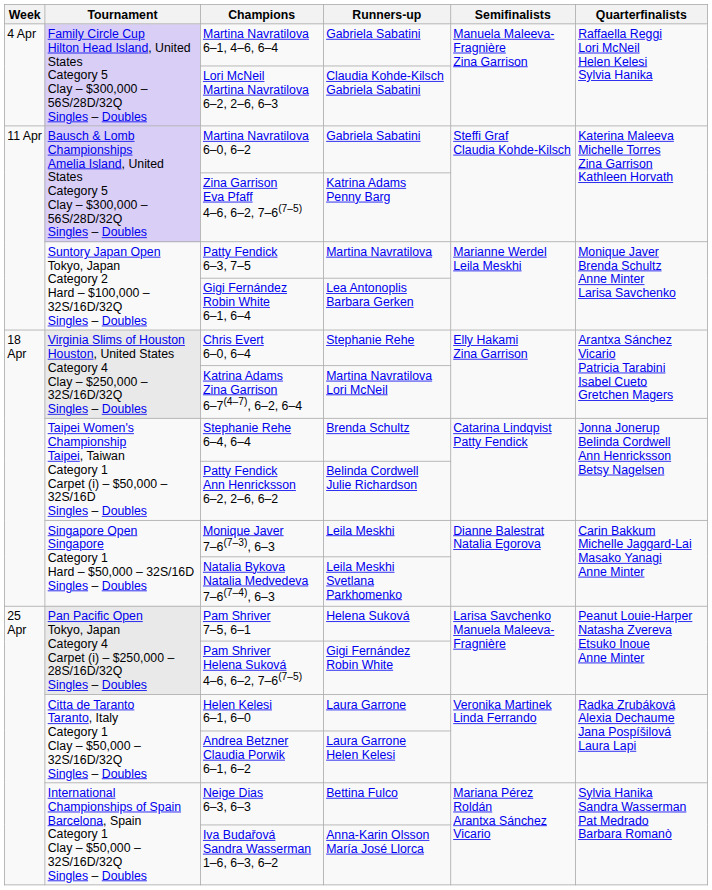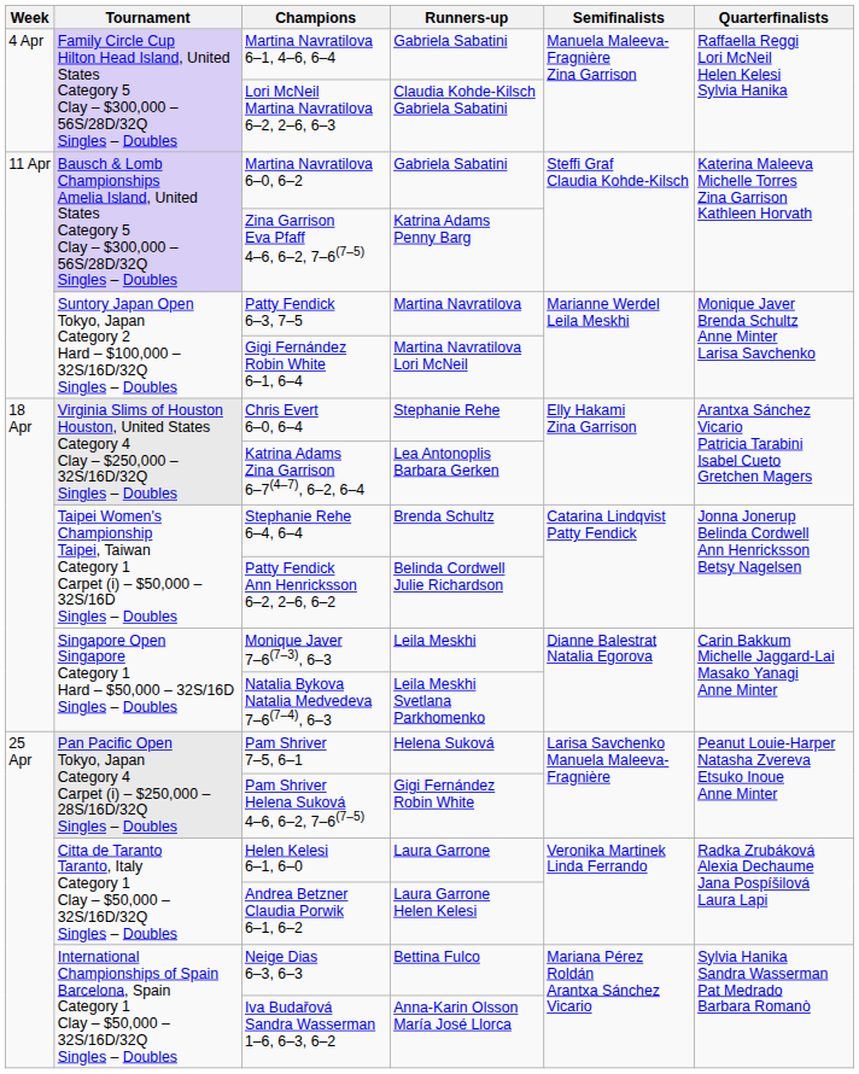 <table class=wikitable style=font-size:95%>
 <tr>
 <th style="width:46px;">Week</th>
 <th style="width:256px;">Tournament</th>
 <th style="width:200px;">Champions</th>
 <th style="width:200px;">Runners-up</th>
 <th style="width:195px;">Semifinalists</th>
 <th style="width:195px;">Quarterfinalists</th>
 </tr>
 <tr valign="top">
 <td rowspan=2>4 Apr</td>
 <td rowspan=2 style="background:#d8cef6;"><a href='#'>Family Circle Cup</a><br><a href='#'>Hilton Head Island</a>, United States<br>Category 5 <br>Clay – $300,000 – 56S/28D/32Q <br><a href='#'>Singles</a> – <a href='#'>Doubles</a></td>
 <td> <a href='#'>Martina Navratilova</a><br>6–1, 4–6, 6–4</td>
 <td> <a href='#'>Gabriela Sabatini</a></td>
 <td rowspan=2> <a href='#'>Manuela Maleeva-Fragnière</a><br> <a href='#'>Zina Garrison</a></td>
 <td rowspan=2> <a href='#'>Raffaella Reggi</a><br> <a href='#'>Lori McNeil</a><br>  <a href='#'>Helen Kelesi</a><br> <a href='#'>Sylvia Hanika</a></td>
 </tr>
 <tr valign="top">
 <td> <a href='#'>Lori McNeil</a><br> <a href='#'>Martina Navratilova</a><br> 6–2, 2–6, 6–3</td>
 <td> <a href='#'>Claudia Kohde-Kilsch</a><br> <a href='#'>Gabriela Sabatini</a></td>
 </tr>
 <tr valign="top">
 <td rowspan=4>11 Apr</td>
 <td rowspan=2 style="background:#d8cef6;"><a href='#'>Bausch & Lomb Championships</a><br><a href='#'>Amelia Island</a>, United States<br>Category 5 <br>Clay – $300,000 – 56S/28D/32Q <br><a href='#'>Singles</a> – <a href='#'>Doubles</a></td>
 <td> <a href='#'>Martina Navratilova</a><br>6–0, 6–2</td>
 <td> <a href='#'>Gabriela Sabatini</a></td>
 <td rowspan=2> <a href='#'>Steffi Graf</a><br> <a href='#'>Claudia Kohde-Kilsch</a></td>
 <td rowspan=2> <a href='#'>Katerina Maleeva</a><br> <a href='#'>Michelle Torres</a><br>  <a href='#'>Zina Garrison</a><br> <a href='#'>Kathleen Horvath</a></td>
 </tr>
 <tr valign="top">
 <td> <a href='#'>Zina Garrison</a><br> <a href='#'>Eva Pfaff</a><br> 4–6, 6–2, 7–6<sup>(7–5)</sup></td>
 <td> <a href='#'>Katrina Adams</a><br> <a href='#'>Penny Barg</a></td>
 </tr>
 <tr valign="top">
 <td rowspan=2><a href='#'>Suntory Japan Open</a><br>Tokyo, Japan<br>Category 2 <br>Hard – $100,000 – 32S/16D/32Q <br><a href='#'>Singles</a> – <a href='#'>Doubles</a></td>
 <td> <a href='#'>Patty Fendick</a><br>6–3, 7–5</td>
 <td> <a href='#'>Martina Navratilova</a></td>
 <td rowspan=2> <a href='#'>Marianne Werdel</a> <br> <a href='#'>Leila Meskhi</a></td>
 <td rowspan=2> <a href='#'>Monique Javer</a>  <br> <a href='#'>Brenda Schultz</a><br> <a href='#'>Anne Minter</a><br> <a href='#'>Larisa Savchenko</a></td>
 </tr>
 <tr valign="top">
 <td> <a href='#'>Gigi Fernández</a><br> <a href='#'>Robin White</a><br>6–1, 6–4</td>
-<td> <a href='#'>Lea Antonoplis</a><br> <a href='#'>Barbara Gerken</a></td>
+<td> <a href='#'>Martina Navratilova</a><br> <a href='#'>Lori McNeil</a></td>
 </tr>
 <tr valign="top">
 <td rowspan=6>18 Apr</td>
 <td rowspan=2 style="background:#E9E9E9;"><a href='#'>Virginia Slims of Houston</a><br><a href='#'>Houston</a>, United States<br>Category 4 <br>Clay – $250,000 – 32S/16D/32Q <br><a href='#'>Singles</a> – <a href='#'>Doubles</a></td>
 <td> <a href='#'>Chris Evert</a><br>6–0, 6–4</td>
 <td> <a href='#'>Stephanie Rehe</a></td>
 <td rowspan=2> <a href='#'>Elly Hakami</a><br> <a href='#'>Zina Garrison</a></td>
 <td rowspan=2> <a href='#'>Arantxa Sánchez Vicario</a><br> <a href='#'>Patricia Tarabini</a><br> <a href='#'>Isabel Cueto</a><br> <a href='#'>Gretchen Magers</a></td>
 </tr>
 <tr valign="top">
 <td> <a href='#'>Katrina Adams</a><br> <a href='#'>Zina Garrison</a><br>6–7<sup>(4–7)</sup>, 6–2, 6–4</td>
-<td> <a href='#'>Martina Navratilova</a><br> <a href='#'>Lori McNeil</a></td>
+<td> <a href='#'>Lea Antonoplis</a><br> <a href='#'>Barbara Gerken</a></td>
 </tr>
 <tr valign="top">
 <td rowspan=2><a href='#'>Taipei Women's Championship</a><br><a href='#'>Taipei</a>, Taiwan<br>Category 1 <br>Carpet (i) – $50,000 – 32S/16D <br><a href='#'>Singles</a> – <a href='#'>Doubles</a></td>
 <td> <a href='#'>Stephanie Rehe</a><br>6–4, 6–4</td>
 <td> <a href='#'>Brenda Schultz</a></td>
 <td rowspan=2> <a href='#'>Catarina Lindqvist</a> <br> <a href='#'>Patty Fendick</a></td>
 <td rowspan=2> <a href='#'>Jonna Jonerup</a> <br> <a href='#'>Belinda Cordwell</a><br> <a href='#'>Ann Henricksson</a><br> <a href='#'>Betsy Nagelsen</a></td>
 </tr>
 <tr valign="top">
 <td> <a href='#'>Patty Fendick</a><br> <a href='#'>Ann Henricksson</a><br>6–2, 2–6, 6–2</td>
 <td> <a href='#'>Belinda Cordwell</a><br> <a href='#'>Julie Richardson</a></td>
 </tr>
 <tr valign="top">
 <td rowspan=2><a href='#'>Singapore Open</a><br> <a href='#'>Singapore</a> <br>Category 1 <br>Hard – $50,000 – 32S/16D <br><a href='#'>Singles</a> – <a href='#'>Doubles</a></td>
 <td> <a href='#'>Monique Javer</a><br> 7–6<sup>(7–3)</sup>, 6–3</td>
 <td> <a href='#'>Leila Meskhi</a></td>
 <td rowspan=2> <a href='#'>Dianne Balestrat</a><br> <a href='#'>Natalia Egorova</a></td>
 <td rowspan=2> <a href='#'>Carin Bakkum</a><br> <a href='#'>Michelle Jaggard-Lai</a><br> <a href='#'>Masako Yanagi</a><br> <a href='#'>Anne Minter</a></td>
 </tr>
 <tr valign="top">
 <td> <a href='#'>Natalia Bykova</a><br> <a href='#'>Natalia Medvedeva</a> <br>7–6<sup>(7–4)</sup>, 6–3</td>
 <td> <a href='#'>Leila Meskhi</a><br> <a href='#'>Svetlana Parkhomenko</a></td>
 </tr>
 <tr valign=top>
 <td rowspan=6>25 Apr</td>
 <td rowspan=2 style="background:#E9E9E9;"><a href='#'>Pan Pacific Open</a><br>Tokyo, Japan <br>Category 4 <br>Carpet (i) – $250,000 – 28S/16D/32Q <br><a href='#'>Singles</a> – <a href='#'>Doubles</a></td>
 <td> <a href='#'>Pam Shriver</a><br>7–5, 6–1</td>
 <td> <a href='#'>Helena Suková</a></td>
 <td rowspan=2> <a href='#'>Larisa Savchenko</a><br> <a href='#'>Manuela Maleeva-Fragnière</a></td>
 <td rowspan=2> <a href='#'>Peanut Louie-Harper</a><br> <a href='#'>Natasha Zvereva</a><br> <a href='#'>Etsuko Inoue</a><br> <a href='#'>Anne Minter</a></td>
 </tr>
 <tr valign="top">
 <td> <a href='#'>Pam Shriver</a><br> <a href='#'>Helena Suková</a> <br>4–6, 6–2, 7–6<sup>(7–5)</sup></td>
 <td> <a href='#'>Gigi Fernández</a><br> <a href='#'>Robin White</a></td>
 </tr>
 <tr valign="top">
 <td rowspan=2><a href='#'>Citta de Taranto</a><br><a href='#'>Taranto</a>, Italy <br>Category 1 <br>Clay – $50,000 – 32S/16D/32Q <br><a href='#'>Singles</a> – <a href='#'>Doubles</a></td>
 <td> <a href='#'>Helen Kelesi</a><br> 6–1, 6–0</td>
 <td> <a href='#'>Laura Garrone</a></td>
 <td rowspan=2> <a href='#'>Veronika Martinek</a><br> <a href='#'>Linda Ferrando</a></td>
 <td rowspan=2> <a href='#'>Radka Zrubáková</a><br> <a href='#'>Alexia Dechaume</a> <br> <a href='#'>Jana Pospíšilová</a><br> <a href='#'>Laura Lapi</a></td>
 </tr>
 <tr valign="top">
 <td> <a href='#'>Andrea Betzner</a><br> <a href='#'>Claudia Porwik</a><br>6–1, 6–2</td>
 <td> <a href='#'>Laura Garrone</a><br> <a href='#'>Helen Kelesi</a></td>
 </tr>
 <tr valign="top">
 <td rowspan=2><a href='#'>International Championships of Spain</a><br><a href='#'>Barcelona</a>, Spain <br>Category 1 <br>Clay – $50,000 – 32S/16D/32Q <br><a href='#'>Singles</a> – <a href='#'>Doubles</a></td>
 <td> <a href='#'>Neige Dias</a><br> 6–3, 6–3</td>
 <td> <a href='#'>Bettina Fulco</a></td>
 <td rowspan=2> <a href='#'>Mariana Pérez Roldán</a><br> <a href='#'>Arantxa Sánchez Vicario</a></td>
 <td rowspan=2> <a href='#'>Sylvia Hanika</a><br> <a href='#'>Sandra Wasserman</a><br> <a href='#'>Pat Medrado</a><br> <a href='#'>Barbara Romanò</a></td>
 </tr>
 <tr valign="top">
 <td> <a href='#'>Iva Budařová</a><br> <a href='#'>Sandra Wasserman</a><br>1–6, 6–3, 6–2</td>
 <td> <a href='#'>Anna-Karin Olsson</a><br> <a href='#'>María José Llorca</a></td>
 </tr>
 </table>
